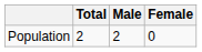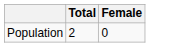 <table class="wikitable sortable">
 <tr>
 <th></th>
 <th>Total</th>
-<th>Male</th>
 <th>Female</th>
 </tr>
 <tr>
 <td>Population</td>
 <td>2</td>
-<td>2</td>
 <td>0</td>
 </tr>
 </table>
